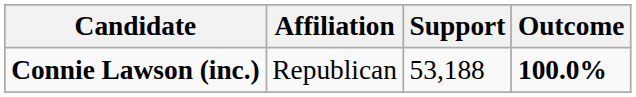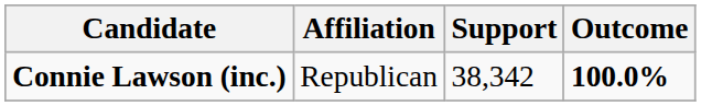 <table class="wikitable">
 <tr>
 <th>Candidate</th>
 <th>Affiliation</th>
 <th>Support</th>
 <th>Outcome</th>
 </tr>
 <tr>
 <td><strong>Connie Lawson (inc.)</strong></td>
 <td>Republican</td>
-<td>53,188</td>
+<td>38,342</td>
 <td><strong>100.0%</strong></td>
 </tr>
 </table>
